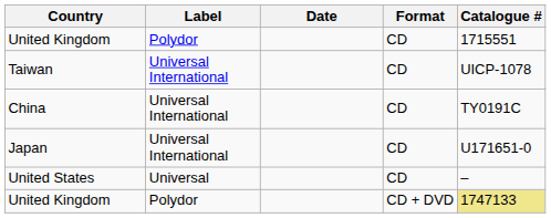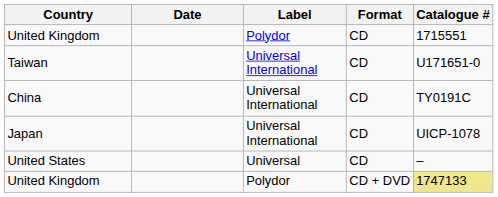 <table class="wikitable">
 <tr>
 <th style="width:150px;">Country</th>
+<th style="width:130px;">Date</th>
 <th style="width:120px;">Label</th>
-<th style="width:130px;">Date</th>
 <th>Format</th>
 <th>Catalogue #</th>
 </tr>
 <tr>
 <td>United Kingdom</td>
+<td></td>
 <td><a href='#'>Polydor</a></td>
-<td></td>
 <td>CD</td>
 <td>1715551</td>
 </tr>
 <tr>
 <td>Taiwan</td>
+<td></td>
 <td><a href='#'>Universal International</a></td>
-<td></td>
 <td>CD</td>
-<td>UICP-1078</td>
+<td>U171651-0</td>
 </tr>
 <tr>
 <td>China</td>
+<td></td>
 <td>Universal International</td>
-<td></td>
 <td>CD</td>
 <td>TY0191C</td>
 </tr>
 <tr>
 <td>Japan</td>
+<td></td>
 <td>Universal International</td>
-<td></td>
 <td>CD</td>
-<td>U171651-0</td>
+<td>UICP-1078</td>
 </tr>
 <tr>
 <td>United States</td>
+<td></td>
 <td>Universal</td>
-<td></td>
 <td>CD</td>
 <td>–</td>
 </tr>
 <tr>
 <td>United Kingdom</td>
+<td></td>
 <td>Polydor</td>
-<td></td>
 <td>CD + DVD</td>
 <td style="background: khaki;">1747133</td>
 </tr>
 </table>
